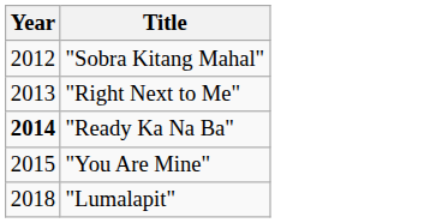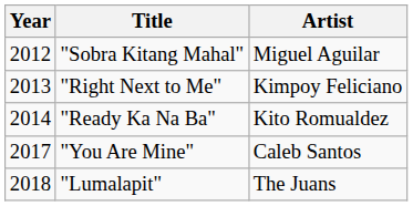 <table class="wikitable">
 <tr>
 <th>Year</th>
 <th>Title</th>
+<th>Artist</th>
 </tr>
 <tr>
 <td>2012</td>
 <td>"Sobra Kitang Mahal"</td>
+<td>Miguel Aguilar</td>
 </tr>
 <tr>
 <td>2013</td>
 <td>"Right Next to Me"</td>
+<td>Kimpoy Feliciano</td>
 </tr>
 <tr>
-<td><strong>2014</strong></td>
+<td>2014</td>
 <td>"Ready Ka Na Ba"</td>
+<td>Kito Romualdez</td>
 </tr>
 <tr>
-<td>2015</td>
+<td>2017</td>
 <td>"You Are Mine"</td>
+<td>Caleb Santos</td>
 </tr>
 <tr>
 <td>2018</td>
 <td>"Lumalapit"</td>
+<td>The Juans</td>
 </tr>
 </table>
